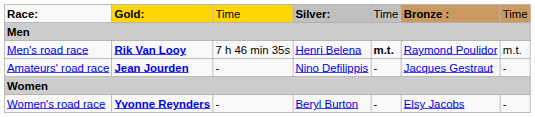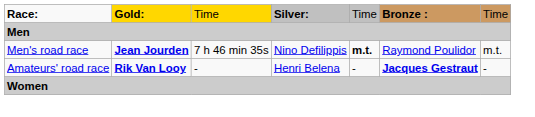 <table class="wikitable" style="text-align: left; font-size: 95%; border: gray solid 1px; border-collapse: collapse;">
 <tr>
 <td><strong>Race:</strong></td>
 <td !align="center" bgcolor="gold"><strong>Gold:</strong></td>
 <td !align="center" bgcolor="gold">Time</td>
 <td !align="center" bgcolor="silver"><strong>Silver:</strong></td>
 <td !align="center" bgcolor="silver">Time</td>
 <td !align="center" bgcolor="CC9961"><strong>Bronze :</strong></td>
 <td !align="center" bgcolor="CC9961">Time</td>
 </tr>
 <tr bgcolor="#cccccc">
 <td colspan=7><strong>Men</strong></td>
 </tr>
 <tr>
 <td><a href='#'>Men's road race</a><br></td>
-<td><strong><a href='#'>Rik Van Looy</a></strong><br><small></small></td>
+<td><strong><a href='#'>Jean Jourden</a></strong><br><small></small></td>
 <td>7 h 46 min 35s</td>
-<td><a href='#'>Henri Belena</a><br><small></small></td>
+<td><a href='#'>Nino Defilippis</a><br><small></small></td>
 <td><strong>m.t.</strong></td>
 <td><a href='#'>Raymond Poulidor</a><br><small></small></td>
 <td>m.t.</td>
 </tr>
 <tr>
 <td><a href='#'>Amateurs' road race</a></td>
-<td><strong><a href='#'>Jean Jourden</a></strong><br><small></small></td>
+<td><strong><a href='#'>Rik Van Looy</a></strong><br><small></small></td>
 <td>-</td>
-<td><a href='#'>Nino Defilippis</a><br><small></small></td>
+<td><a href='#'>Henri Belena</a><br><small></small></td>
 <td>-</td>
-<td><a href='#'>Jacques Gestraut</a><br><small></small></td>
+<td><strong><a href='#'>Jacques Gestraut</a><br><small></small></strong></td>
 <td>-</td>
 </tr>
 <tr bgcolor="#cccccc">
 <td colspan=7><strong>Women</strong></td>
 </tr>
-<tr>
-<td><a href='#'>Women's road race</a></td>
-<td><strong><a href='#'>Yvonne Reynders</a></strong><br><small></small></td>
-<td>-</td>
-<td><a href='#'>Beryl Burton</a><br><small></small></td>
-<td>-</td>
-<td><a href='#'>Elsy Jacobs</a><br><small></small></td>
-<td>-</td>
-</tr>
 </table>
